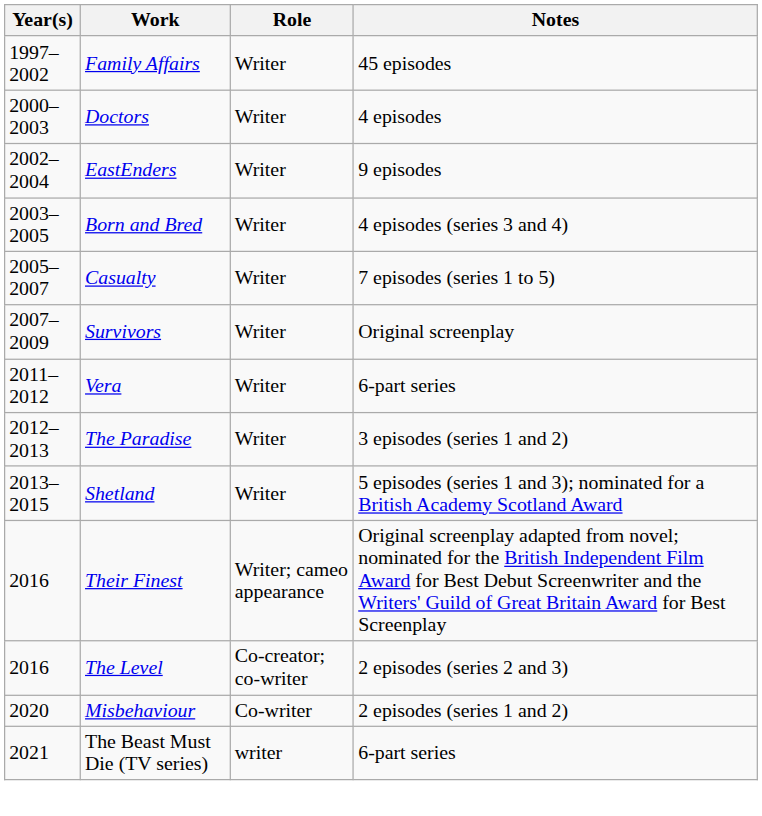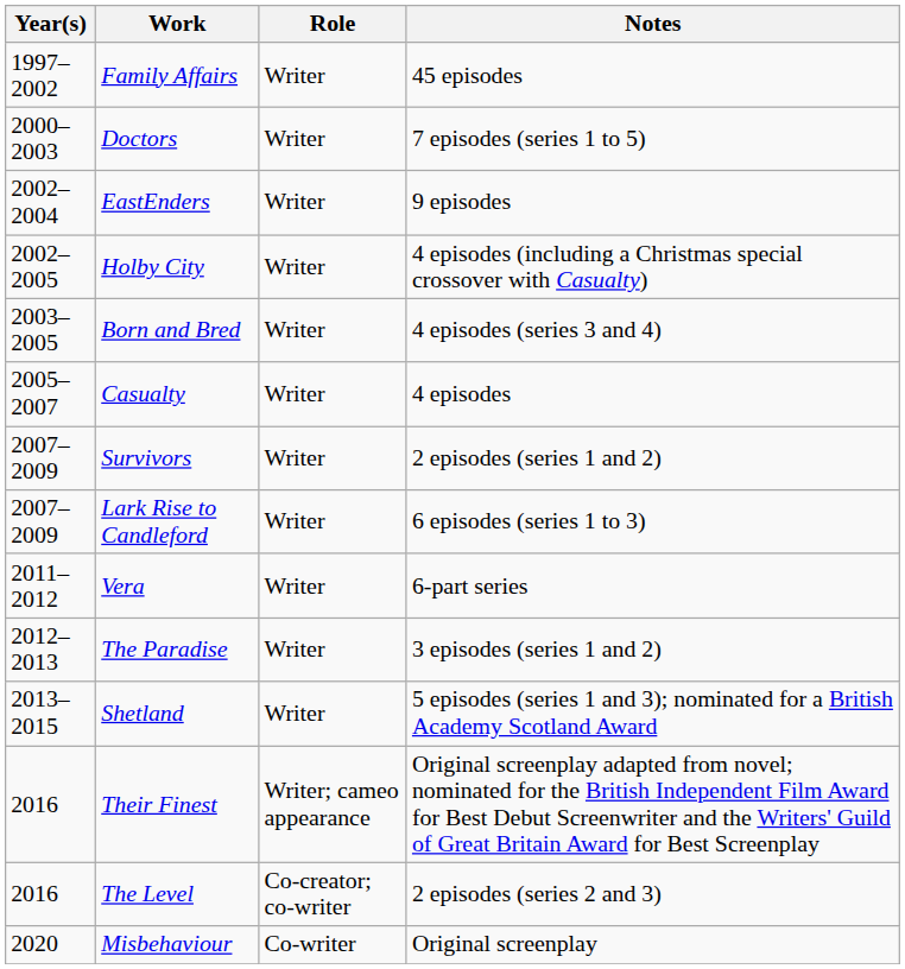 <table class="wikitable sortable">
 <tr>
 <th>Year(s)</th>
 <th>Work</th>
 <th>Role</th>
 <th>Notes</th>
 </tr>
 <tr>
 <td>1997–2002</td>
 <td><em><a href='#'>Family Affairs</a></em></td>
 <td>Writer</td>
 <td>45 episodes</td>
 </tr>
 <tr>
 <td>2000–2003</td>
 <td><em><a href='#'>Doctors</a></em></td>
 <td>Writer</td>
-<td>4 episodes</td>
+<td>7 episodes (series 1 to 5)</td>
 </tr>
 <tr>
 <td>2002–2004</td>
 <td><em><a href='#'>EastEnders</a></em></td>
 <td>Writer</td>
 <td>9 episodes</td>
+</tr>
+<tr>
+<td>2002–2005</td>
+<td><em><a href='#'>Holby City</a></em></td>
+<td>Writer</td>
+<td>4 episodes (including a Christmas special crossover with <em><a href='#'>Casualty</a></em>)</td>
 </tr>
 <tr>
 <td>2003–2005</td>
 <td><em><a href='#'>Born and Bred</a></em></td>
 <td>Writer</td>
 <td>4 episodes (series 3 and 4)</td>
 </tr>
 <tr>
 <td>2005–2007</td>
 <td><em><a href='#'>Casualty</a></em></td>
 <td>Writer</td>
-<td>7 episodes (series 1 to 5)</td>
+<td>4 episodes</td>
 </tr>
 <tr>
 <td>2007–2009</td>
 <td><a href='#'><em>Survivors</em></a></td>
 <td>Writer</td>
-<td>Original screenplay</td>
+<td>2 episodes (series 1 and 2)</td>
+</tr>
+<tr>
+<td>2007–2009</td>
+<td><a href='#'><em>Lark Rise to Candleford</em></a></td>
+<td>Writer</td>
+<td>6 episodes (series 1 to 3)</td>
 </tr>
 <tr>
 <td>2011–2012</td>
 <td><a href='#'><em>Vera</em></a></td>
 <td>Writer</td>
 <td>6-part series</td>
 </tr>
 <tr>
 <td>2012–2013</td>
 <td><a href='#'><em>The Paradise</em></a></td>
 <td>Writer</td>
 <td>3 episodes (series 1 and 2)</td>
 </tr>
 <tr>
 <td>2013–2015</td>
 <td><a href='#'><em>Shetland</em></a></td>
 <td>Writer</td>
 <td>5 episodes (series 1 and 3); nominated for a <a href='#'>British Academy Scotland Award</a></td>
 </tr>
 <tr>
 <td>2016</td>
 <td><em><a href='#'>Their Finest</a></em></td>
 <td>Writer; cameo appearance</td>
 <td>Original screenplay adapted from novel; nominated for the <a href='#'>British Independent Film Award</a> for Best Debut Screenwriter and the <a href='#'>Writers' Guild of Great Britain Award</a> for Best Screenplay</td>
 </tr>
 <tr>
 <td>2016</td>
 <td><a href='#'><em>The Level</em></a></td>
 <td>Co-creator; co-writer</td>
 <td>2 episodes (series 2 and 3)</td>
 </tr>
 <tr>
 <td>2020</td>
 <td><a href='#'><em>Misbehaviour</em></a></td>
 <td>Co-writer</td>
-<td>2 episodes (series 1 and 2)</td>
-</tr>
-<tr>
-<td>2021</td>
-<td>The Beast Must Die (TV series)</td>
-<td>writer</td>
-<td>6-part series</td>
+<td>Original screenplay</td>
 </tr>
 </table>
